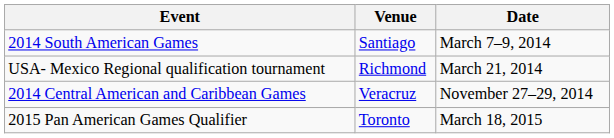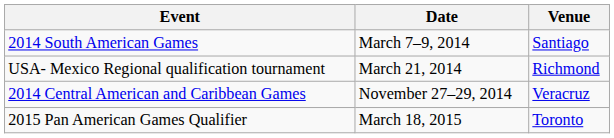 <table class="wikitable" width=600>
 <tr>
 <th>Event</th>
+<th>Date</th>
 <th>Venue</th>
-<th>Date</th>
 </tr>
 <tr>
 <td><a href='#'>2014 South American Games</a></td>
+<td>March 7–9, 2014</td>
 <td> <a href='#'>Santiago</a></td>
-<td>March 7–9, 2014</td>
 </tr>
 <tr>
 <td>USA- Mexico Regional qualification tournament</td>
+<td>March 21, 2014</td>
 <td> <a href='#'>Richmond</a></td>
-<td>March 21, 2014</td>
 </tr>
 <tr>
 <td><a href='#'>2014 Central American and Caribbean Games</a></td>
+<td>November 27–29, 2014</td>
 <td> <a href='#'>Veracruz</a></td>
-<td>November 27–29, 2014</td>
 </tr>
 <tr>
 <td>2015 Pan American Games Qualifier</td>
+<td>March 18, 2015</td>
 <td> <a href='#'>Toronto</a></td>
-<td>March 18, 2015</td>
 </tr>
 </table>
